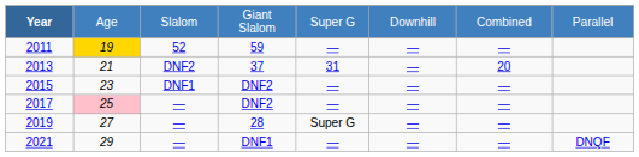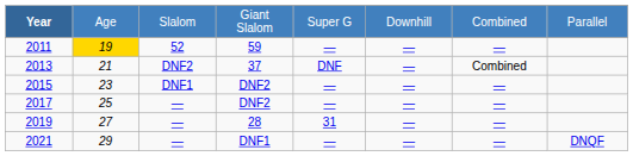 <table class="wikitable" style="font-size:95%; text-align:center; border:grey solid 1px; border-collapse:collapse;" width="50%">
 <tr style="background-color:#369; color:white;">
 <td rowspan="2" colspan="1" width="5%"><strong>Year</strong></td>
 </tr>
 <tr style="background-color:#4180be; color:white;">
 <td width="5%">Age</td>
 <td width="5%">Slalom</td>
 <td width="5%">Giant<br>Slalom</td>
 <td width="5%">Super G</td>
 <td width="5%">Downhill</td>
 <td width="5%">Combined</td>
 <td width="5%">Parallel</td>
 </tr>
 <tr style="background-color:#8CB2D8; color:white;">
 </tr>
 <tr>
 <td><a href='#'>2011</a></td>
 <td style="background: gold;"><em>19</em></td>
 <td><a href='#'>52</a></td>
 <td><a href='#'>59</a></td>
 <td><a href='#'>—</a></td>
 <td><a href='#'>—</a></td>
 <td><a href='#'>—</a></td>
 <td></td>
 </tr>
 <tr>
 <td><a href='#'>2013</a></td>
 <td><em>21</em></td>
 <td><a href='#'>DNF2</a></td>
 <td><a href='#'>37</a></td>
-<td><a href='#'>31</a></td>
+<td><a href='#'>DNF</a></td>
 <td><a href='#'>—</a></td>
-<td><a href='#'>20</a></td>
+<td width="5%">Combined</td>
 <td></td>
 </tr>
 <tr>
 <td><a href='#'>2015</a></td>
 <td><em>23</em></td>
 <td><a href='#'>DNF1</a></td>
 <td><a href='#'>DNF2</a></td>
 <td><a href='#'>—</a></td>
 <td><a href='#'>—</a></td>
 <td><a href='#'>—</a></td>
 <td></td>
 </tr>
 <tr>
 <td><a href='#'>2017</a></td>
-<td style="background: pink;"><em>25</em></td>
+<td><em>25</em></td>
 <td><a href='#'>—</a></td>
 <td><a href='#'>DNF2</a></td>
 <td><a href='#'>—</a></td>
 <td><a href='#'>—</a></td>
 <td><a href='#'>—</a></td>
 <td></td>
 </tr>
 <tr>
 <td><a href='#'>2019</a></td>
 <td><em>27</em></td>
 <td><a href='#'>—</a></td>
 <td><a href='#'>28</a></td>
-<td width="5%">Super G</td>
+<td><a href='#'>31</a></td>
 <td><a href='#'>—</a></td>
 <td><a href='#'>—</a></td>
 <td></td>
 </tr>
 <tr>
 <td><a href='#'>2021</a></td>
 <td><em>29</em></td>
 <td><a href='#'>—</a></td>
 <td><a href='#'>DNF1</a></td>
 <td><a href='#'>—</a></td>
 <td><a href='#'>—</a></td>
 <td><a href='#'>—</a></td>
 <td><a href='#'>DNQF</a></td>
 </tr>
 </table>
